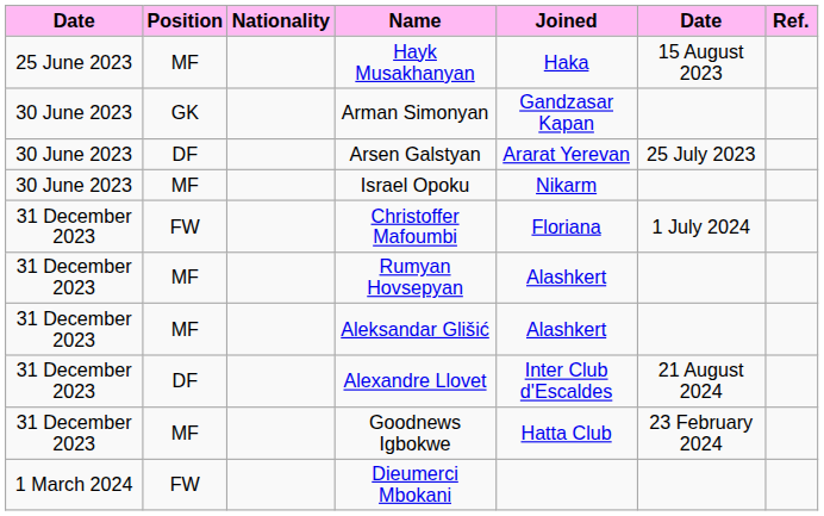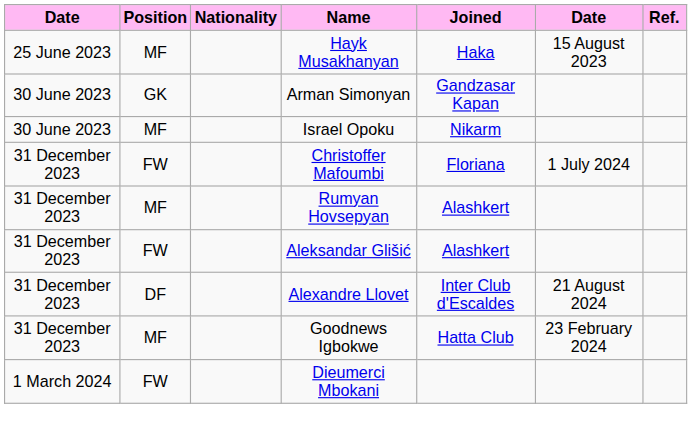 <table class="wikitable"  style="text-align:center; font-size:90%; ">
 <tr>
 <th style="background:#FFB9F3; color:#000000; width:200px;">Date</th>
 <th style="background:#FFB9F3; color:#000000; width:50px;">Position</th>
 <th style="background:#FFB9F3; color:#000000; width:50px;">Nationality</th>
 <th style="background:#FFB9F3; color:#000000; width:200px;">Name</th>
 <th style="background:#FFB9F3; color:#000000; width:200px;">Joined</th>
 <th style="background:#FFB9F3; color:#000000; width:200px;">Date</th>
 <th style="background:#FFB9F3; color:#000000; width:50px;">Ref.</th>
 </tr>
 <tr>
 <td>25 June 2023</td>
 <td>MF</td>
 <td></td>
 <td><a href='#'>Hayk Musakhanyan</a></td>
 <td><a href='#'>Haka</a></td>
 <td>15 August 2023</td>
 <td></td>
 </tr>
 <tr>
 <td>30 June 2023</td>
 <td>GK</td>
 <td></td>
 <td>Arman Simonyan</td>
 <td><a href='#'>Gandzasar Kapan</a></td>
 <td></td>
-<td></td>
-</tr>
-<tr>
-<td>30 June 2023</td>
-<td>DF</td>
-<td></td>
-<td>Arsen Galstyan</td>
-<td><a href='#'>Ararat Yerevan</a></td>
-<td>25 July 2023</td>
 <td></td>
 </tr>
 <tr>
 <td>30 June 2023</td>
 <td>MF</td>
 <td></td>
 <td>Israel Opoku</td>
 <td><a href='#'>Nikarm</a></td>
 <td></td>
 <td></td>
 </tr>
 <tr>
 <td>31 December 2023</td>
 <td>FW</td>
 <td></td>
 <td><a href='#'>Christoffer Mafoumbi</a></td>
 <td><a href='#'>Floriana</a></td>
 <td>1 July 2024</td>
 <td></td>
 </tr>
 <tr>
 <td>31 December 2023</td>
 <td>MF</td>
 <td></td>
 <td><a href='#'>Rumyan Hovsepyan</a></td>
 <td><a href='#'>Alashkert</a></td>
 <td></td>
 <td></td>
 </tr>
 <tr>
 <td>31 December 2023</td>
-<td>MF</td>
+<td>FW</td>
 <td></td>
 <td><a href='#'>Aleksandar Glišić</a></td>
 <td><a href='#'>Alashkert</a></td>
 <td></td>
 <td></td>
 </tr>
 <tr>
 <td>31 December 2023</td>
 <td>DF</td>
 <td></td>
 <td><a href='#'>Alexandre Llovet</a></td>
 <td><a href='#'>Inter Club d'Escaldes</a></td>
 <td>21 August 2024</td>
 <td></td>
 </tr>
 <tr>
 <td>31 December 2023</td>
 <td>MF</td>
 <td></td>
 <td>Goodnews Igbokwe</td>
 <td><a href='#'>Hatta Club</a></td>
 <td>23 February 2024</td>
 <td></td>
 </tr>
 <tr>
 <td>1 March 2024</td>
 <td>FW</td>
 <td></td>
 <td><a href='#'>Dieumerci Mbokani</a></td>
 <td></td>
 <td></td>
 <td></td>
 </tr>
 </table>
